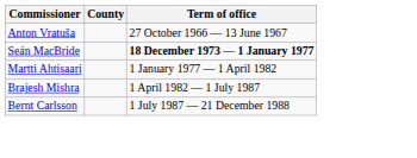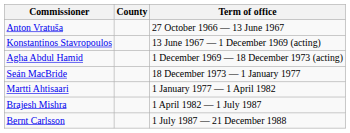 <table class="wikitable">
 <tr>
 <th>Commissioner</th>
 <th>County</th>
 <th>Term of office</th>
 </tr>
 <tr>
 <td><a href='#'>Anton Vratuša</a></td>
 <td></td>
 <td>27 October 1966 — 13 June 1967</td>
 </tr>
 <tr>
+<td><a href='#'>Konstantinos Stavropoulos</a></td>
+<td></td>
+<td>13 June 1967 — 1 December 1969 (acting)</td>
+</tr>
+<tr>
+<td><a href='#'>Agha Abdul Hamid</a></td>
+<td></td>
+<td>1 December 1969 — 18 December 1973 (acting)</td>
+</tr>
+<tr>
 <td><a href='#'>Seán MacBride</a></td>
 <td></td>
-<td><strong>18 December 1973 — 1 January 1977</strong></td>
+<td>18 December 1973 — 1 January 1977</td>
 </tr>
 <tr>
 <td><a href='#'>Martti Ahtisaari</a></td>
 <td></td>
 <td>1 January 1977 — 1 April 1982</td>
 </tr>
 <tr>
 <td><a href='#'>Brajesh Mishra</a></td>
 <td></td>
 <td>1 April 1982 — 1 July 1987</td>
 </tr>
 <tr>
 <td><a href='#'>Bernt Carlsson</a></td>
 <td></td>
 <td>1 July 1987 — 21 December 1988</td>
 </tr>
 </table>
